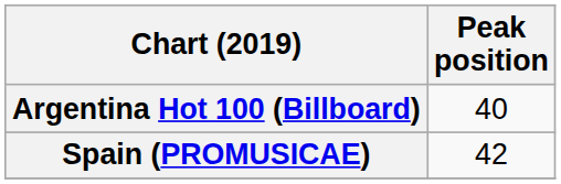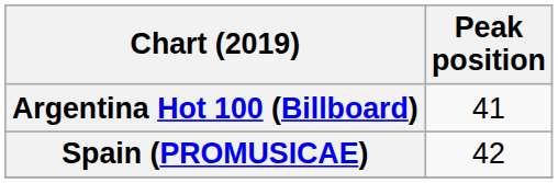 <table class="wikitable plainrowheaders" style="text-align:center;">
 <tr>
 <th scope="col">Chart (2019)</th>
 <th scope="col">Peak<br>position</th>
 </tr>
 <tr>
 <th scope="row">Argentina <a href='#'>Hot 100</a> (<a href='#'>Billboard</a>) </th>
-<td align=center>40</td>
+<td align=center>41</td>
 </tr>
 <tr>
 <th scope="row">Spain (<a href='#'>PROMUSICAE</a>)</th>
 <td style="text-align:center;">42</td>
 </tr>
 <tr>
 </tr>
 </table>
